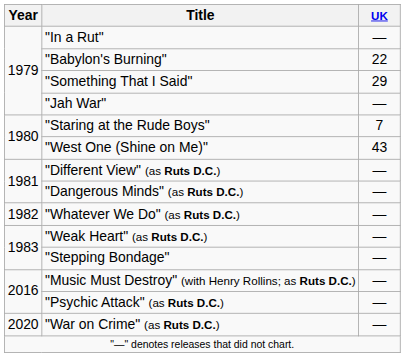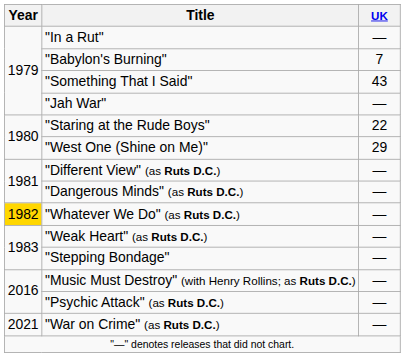 <table class="wikitable">
 <tr>
 <th>Year</th>
 <th>Title</th>
 <th style="width:40px;"><small><a href='#'>UK</a></small><br></th>
 </tr>
 <tr>
 <td rowspan="4">1979</td>
 <td>"In a Rut"</td>
 <td align=center>―</td>
 </tr>
 <tr>
 <td>"Babylon's Burning"</td>
-<td align=center>22</td>
+<td align=center>7</td>
 </tr>
 <tr>
 <td>"Something That I Said"</td>
-<td align=center>29</td>
+<td align=center>43</td>
 </tr>
 <tr>
 <td>"Jah War"</td>
 <td align=center>―</td>
 </tr>
 <tr>
 <td rowspan="2">1980</td>
 <td>"Staring at the Rude Boys"</td>
-<td align=center>7</td>
+<td align=center>22</td>
 </tr>
 <tr>
 <td>"West One (Shine on Me)"</td>
-<td align=center>43</td>
+<td align=center>29</td>
 </tr>
 <tr>
 <td rowspan="2">1981</td>
 <td>"Different View" <small>(as <strong>Ruts D.C.</strong>)</small></td>
 <td align=center>―</td>
 </tr>
 <tr>
 <td>"Dangerous Minds" <small>(as <strong>Ruts D.C.</strong>)</small></td>
 <td align=center>―</td>
 </tr>
 <tr>
-<td rowspan="1">1982</td>
+<td rowspan="1" style="background: gold;">1982</td>
 <td>"Whatever We Do" <small>(as <strong>Ruts D.C.</strong>)</small></td>
 <td align=center>―</td>
 </tr>
 <tr>
 <td rowspan="2">1983</td>
 <td>"Weak Heart" <small>(as <strong>Ruts D.C.</strong>)</small></td>
 <td align=center>―</td>
 </tr>
 <tr>
 <td>"Stepping Bondage"</td>
 <td align=center>―</td>
 </tr>
 <tr>
 <td rowspan="2">2016</td>
 <td>"Music Must Destroy" <small>(with Henry Rollins; as <strong>Ruts D.C.</strong>)</small></td>
 <td align=center>―</td>
 </tr>
 <tr>
 <td>"Psychic Attack" <small>(as <strong>Ruts D.C.</strong>)</small></td>
 <td align=center>―</td>
 </tr>
 <tr>
-<td rowspan="1">2020</td>
+<td rowspan="1">2021</td>
 <td>"War on Crime" <small>(as <strong>Ruts D.C.</strong>)</small></td>
 <td align=center>―</td>
 </tr>
 <tr>
 <td colspan="7" style="text-align:center; font-size:9pt;">"—" denotes releases that did not chart.</td>
 </tr>
 </table>
